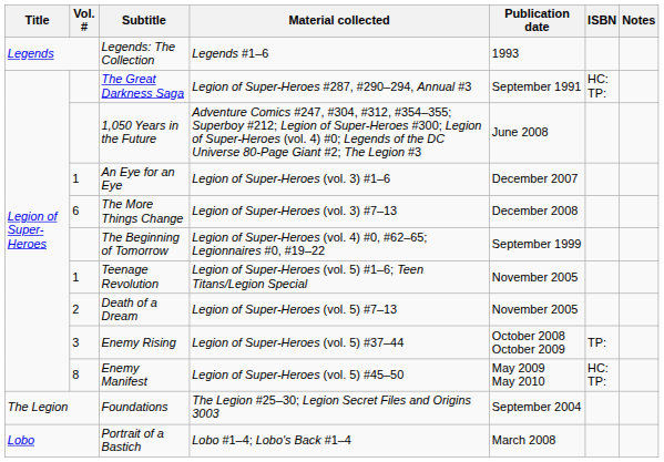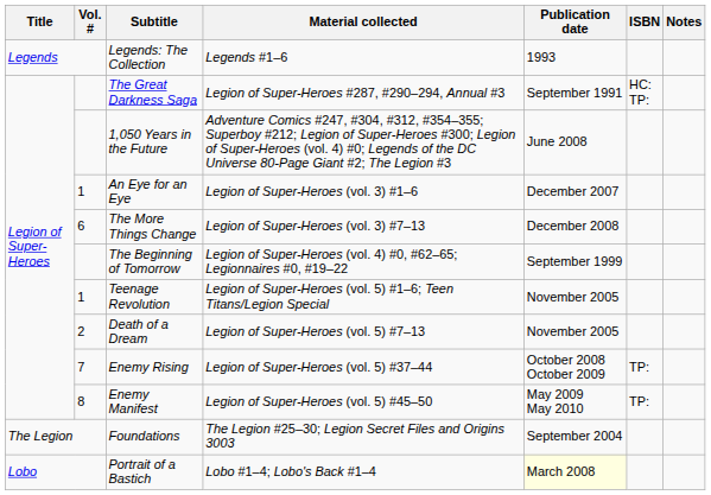 <table class="wikitable">
 <tr>
 <th>Title</th>
 <th>Vol. #</th>
 <th>Subtitle</th>
 <th>Material collected</th>
 <th>Publication date</th>
 <th>ISBN</th>
 <th>Notes</th>
 </tr>
 <tr>
 <td colspan="2"><em><a href='#'>Legends</a></em></td>
 <td><em>Legends: The Collection</em></td>
 <td><em>Legends</em> #1–6</td>
 <td>1993</td>
 <td></td>
 <td></td>
 </tr>
 <tr>
 <td rowspan="9"><em><a href='#'>Legion of Super-Heroes</a></em></td>
 <td></td>
 <td><em><a href='#'>The Great Darkness Saga</a></em></td>
 <td><em>Legion of Super-Heroes</em> #287, #290–294, <em>Annual</em> #3</td>
 <td style=white-space:nowrap>September 1991</td>
 <td>HC: <br>TP: </td>
 <td></td>
 </tr>
 <tr>
 <td></td>
 <td><em>1,050 Years in the Future</em></td>
 <td><em>Adventure Comics</em> #247, #304, #312, #354–355; <em>Superboy</em> #212; <em>Legion of Super-Heroes</em> #300; <em>Legion of Super-Heroes</em> (vol. 4) #0; <em>Legends of the DC Universe 80-Page Giant</em> #2; <em>The Legion</em> #3</td>
 <td>June 2008</td>
 <td></td>
 <td></td>
 </tr>
 <tr>
 <td>1</td>
 <td><em>An Eye for an Eye</em></td>
 <td><em>Legion of Super-Heroes</em> (vol. 3) #1–6</td>
 <td>December 2007</td>
 <td></td>
 <td></td>
 </tr>
 <tr>
 <td>6</td>
 <td><em>The More Things Change</em></td>
 <td><em>Legion of Super-Heroes</em> (vol. 3) #7–13</td>
 <td>December 2008</td>
 <td></td>
 <td></td>
 </tr>
 <tr>
 <td></td>
 <td><em>The Beginning of Tomorrow</em></td>
 <td><em>Legion of Super-Heroes</em> (vol. 4) #0, #62–65; <em>Legionnaires</em> #0, #19–22</td>
 <td>September 1999</td>
 <td></td>
 <td></td>
 </tr>
 <tr>
 <td>1</td>
 <td><em>Teenage Revolution</em></td>
 <td><em>Legion of Super-Heroes</em> (vol. 5) #1–6; <em>Teen Titans/Legion Special</em></td>
 <td>November 2005</td>
 <td></td>
 <td></td>
 </tr>
 <tr>
 <td>2</td>
 <td><em>Death of a Dream</em></td>
 <td><em>Legion of Super-Heroes</em> (vol. 5) #7–13</td>
 <td>November 2005</td>
 <td></td>
 <td></td>
 </tr>
 <tr>
-<td>3</td>
+<td>7</td>
 <td><em>Enemy Rising</em></td>
 <td><em>Legion of Super-Heroes</em> (vol. 5) #37–44</td>
 <td>October 2008<br>October 2009</td>
 <td style=white-space:nowrap>TP: </td>
 <td></td>
 </tr>
 <tr>
 <td>8</td>
 <td><em>Enemy Manifest</em></td>
 <td><em>Legion of Super-Heroes</em> (vol. 5) #45–50</td>
 <td>May 2009<br>May 2010</td>
-<td>HC: <br>TP: </td>
+<td style=white-space:nowrap>TP: </td>
 <td></td>
 </tr>
 <tr>
 <td colspan="2"><em>The Legion</em></td>
 <td><em>Foundations</em></td>
 <td><em>The Legion</em> #25–30; <em>Legion Secret Files and Origins 3003</em></td>
 <td>September 2004</td>
 <td></td>
 <td></td>
 </tr>
 <tr>
 <td colspan="2"><em><a href='#'>Lobo</a></em></td>
 <td><em>Portrait of a Bastich</em></td>
 <td><em>Lobo</em> #1–4; <em>Lobo's Back</em> #1–4</td>
-<td>March 2008</td>
+<td style="background: lightyellow;">March 2008</td>
 <td></td>
 <td></td>
 </tr>
 </table>
